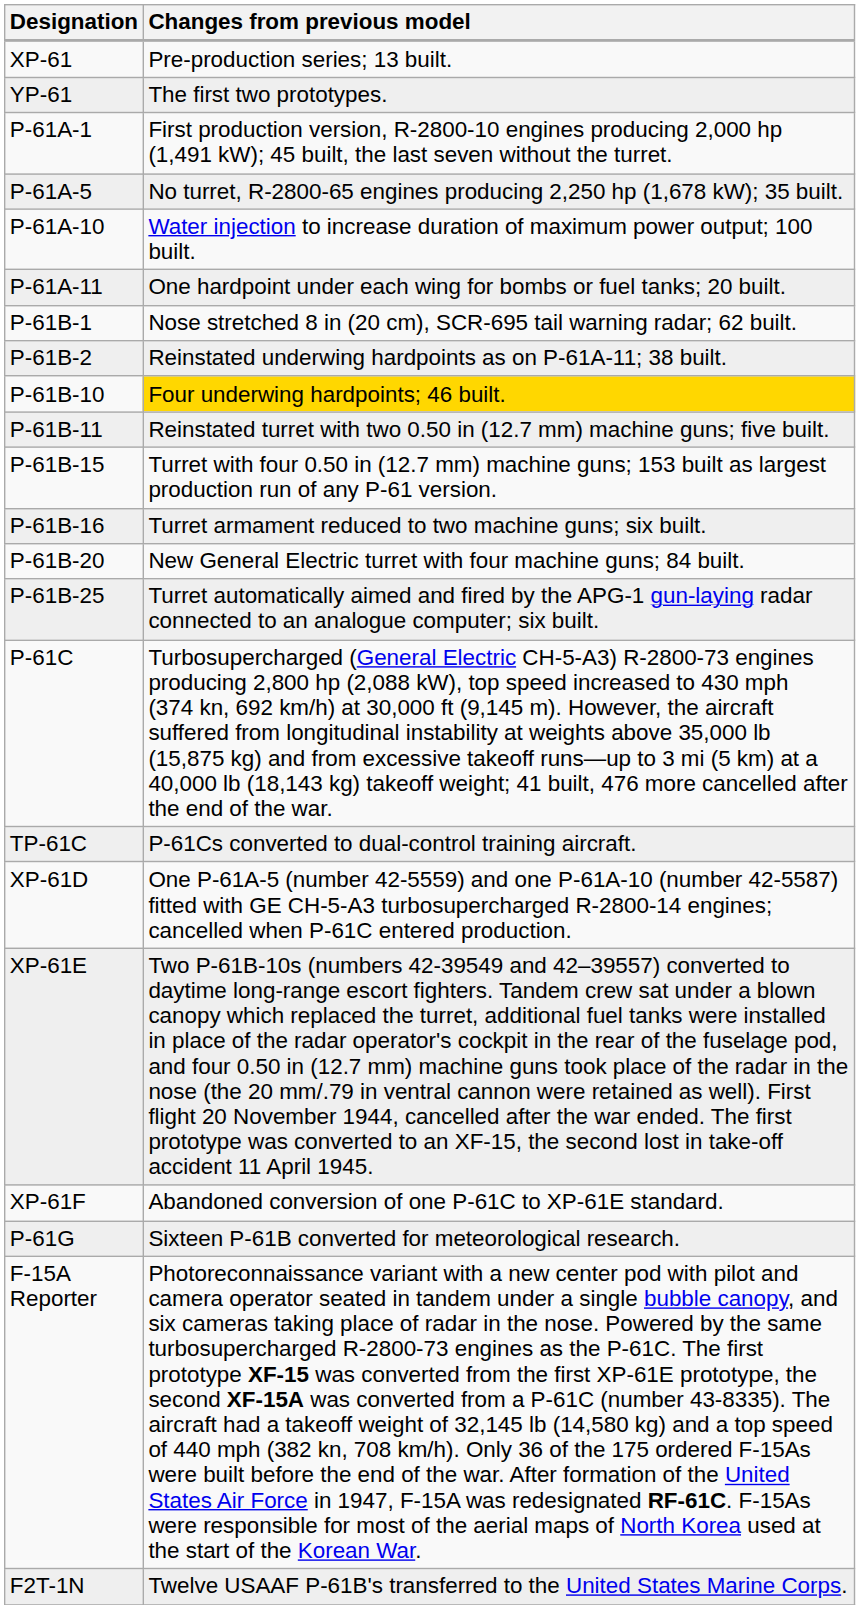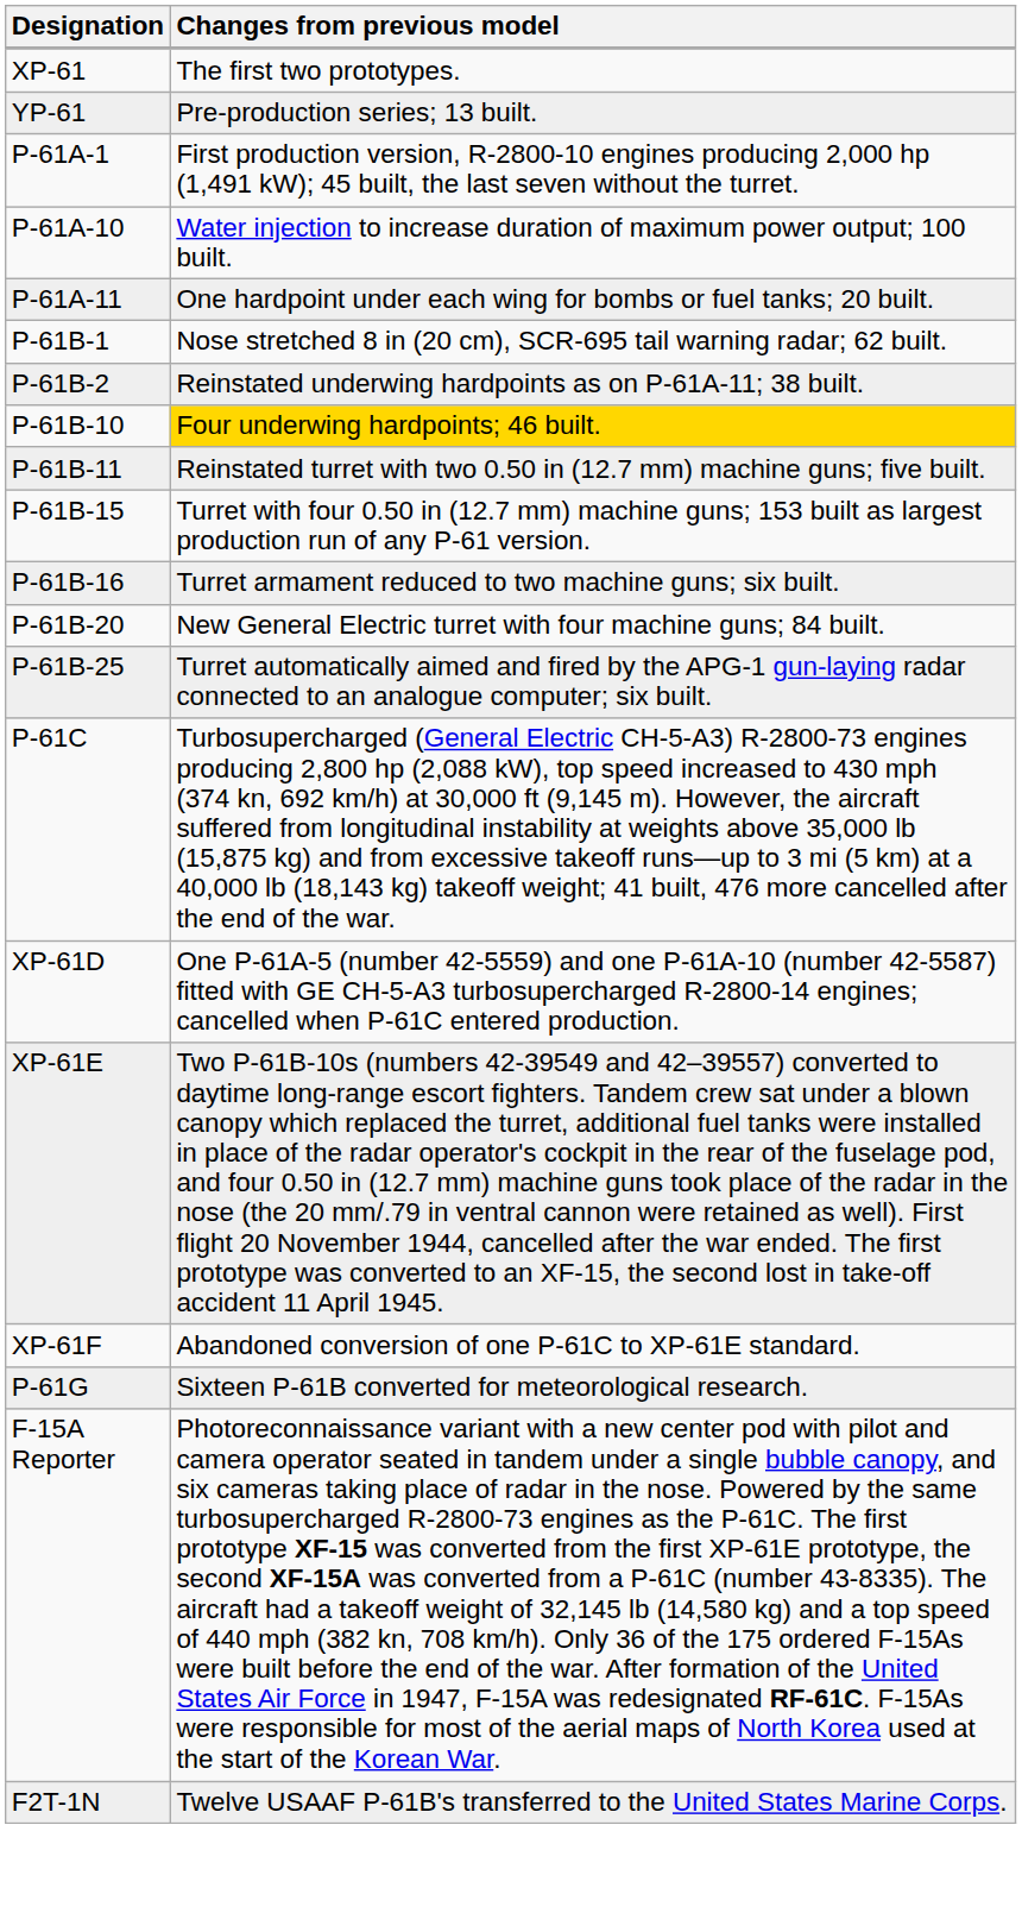 <table class="wikitable">
 <tr>
 <th style="text-align: left; width: 4em; border-bottom: 2px solid #aaa;">Designation</th>
 <th style="text-align: left; border-bottom: 2px solid #aaa;">Changes from previous model</th>
 </tr>
 <tr>
 <td valign="top">XP-61</td>
-<td>Pre-production series; 13 built.</td>
+<td valign="top">The first two prototypes.</td>
 </tr>
 <tr style="vertical-align:top; background:#efefef;">
 <td>YP-61</td>
-<td valign="top">The first two prototypes.</td>
+<td>Pre-production series; 13 built.</td>
 </tr>
 <tr>
 <td valign="top">P-61A-1</td>
 <td valign="top">First production version, R-2800-10 engines producing 2,000 hp (1,491 kW); 45 built, the last seven without the turret.</td>
-</tr>
-<tr style="vertical-align:top; background:#efefef;">
-<td>P-61A-5</td>
-<td>No turret, R-2800-65 engines producing 2,250 hp (1,678 kW); 35 built.</td>
 </tr>
 <tr>
 <td valign="top">P-61A-10</td>
 <td valign="top"><a href='#'>Water injection</a> to increase duration of maximum power output; 100 built.</td>
 </tr>
 <tr style="vertical-align:top; background:#efefef;">
 <td>P-61A-11</td>
 <td>One hardpoint under each wing for bombs or fuel tanks; 20 built.</td>
 </tr>
 <tr>
 <td valign="top">P-61B-1</td>
 <td valign="top">Nose stretched 8 in (20 cm), SCR-695 tail warning radar; 62 built.</td>
 </tr>
 <tr style="vertical-align:top; background:#efefef;">
 <td>P-61B-2</td>
 <td>Reinstated underwing hardpoints as on P-61A-11; 38 built.</td>
 </tr>
 <tr>
 <td valign="top">P-61B-10</td>
 <td valign="top" style="background: gold;">Four underwing hardpoints; 46 built.</td>
 </tr>
 <tr style="vertical-align:top; background:#efefef;">
 <td>P-61B-11</td>
 <td>Reinstated turret with two 0.50 in (12.7 mm) machine guns; five built.</td>
 </tr>
 <tr>
 <td valign="top">P-61B-15</td>
 <td valign="top">Turret with four 0.50 in (12.7 mm) machine guns; 153 built as largest production run of any P-61 version.</td>
 </tr>
 <tr style="vertical-align:top; background:#efefef;">
 <td>P-61B-16</td>
 <td>Turret armament reduced to two machine guns; six built.</td>
 </tr>
 <tr>
 <td valign="top">P-61B-20</td>
 <td valign="top">New General Electric turret with four machine guns; 84 built.</td>
 </tr>
 <tr style="vertical-align:top; background:#efefef;">
 <td>P-61B-25</td>
 <td>Turret automatically aimed and fired by the APG-1 <a href='#'>gun-laying</a> radar connected to an analogue computer; six built.</td>
 </tr>
 <tr>
 <td valign="top">P-61C</td>
 <td valign="top">Turbosupercharged (<a href='#'>General Electric</a> CH-5-A3) R-2800-73 engines producing 2,800 hp (2,088 kW), top speed increased to 430 mph (374 kn, 692 km/h) at 30,000 ft (9,145 m). However, the aircraft suffered from longitudinal instability at weights above 35,000 lb (15,875 kg) and from excessive takeoff runs—up to 3 mi (5 km) at a 40,000 lb (18,143 kg) takeoff weight; 41 built, 476 more cancelled after the end of the war.</td>
 </tr>
-<tr style="vertical-align:top; background:#efefef;">
-<td>TP-61C</td>
-<td>P-61Cs converted to dual-control training aircraft.</td>
-</tr>
 <tr>
 <td valign="top">XP-61D</td>
 <td valign="top">One P-61A-5 (number 42-5559) and one P-61A-10 (number 42-5587) fitted with GE CH-5-A3 turbosupercharged R-2800-14 engines; cancelled when P-61C entered production.</td>
 </tr>
 <tr style="vertical-align:top; background:#efefef;">
 <td>XP-61E</td>
 <td>Two P-61B-10s (numbers 42-39549 and 42–39557) converted to daytime long-range escort fighters. Tandem crew sat under a blown canopy which replaced the turret, additional fuel tanks were installed in place of the radar operator's cockpit in the rear of the fuselage pod, and four 0.50 in (12.7 mm) machine guns took place of the radar in the nose (the 20 mm/.79 in ventral cannon were retained as well). First flight 20 November 1944, cancelled after the war ended. The first prototype was converted to an XF-15, the second lost in take-off accident 11 April 1945.</td>
 </tr>
 <tr>
 <td valign="top">XP-61F</td>
 <td valign="top">Abandoned conversion of one P-61C to XP-61E standard.</td>
 </tr>
 <tr style="vertical-align:top; background:#efefef;">
 <td>P-61G</td>
 <td>Sixteen P-61B converted for meteorological research.</td>
 </tr>
 <tr>
 <td valign="top">F-15A Reporter</td>
 <td valign="top">Photoreconnaissance variant with a new center pod with pilot and camera operator seated in tandem under a single <a href='#'>bubble canopy</a>, and six cameras taking place of radar in the nose. Powered by the same turbosupercharged R-2800-73 engines as the P-61C. The first prototype <strong>XF-15</strong> was converted from the first XP-61E prototype, the second <strong>XF-15A</strong> was converted from a P-61C (number 43-8335). The aircraft had a takeoff weight of 32,145 lb (14,580 kg) and a top speed of 440 mph (382 kn, 708 km/h). Only 36 of the 175 ordered F-15As were built before the end of the war. After formation of the <a href='#'>United States Air Force</a> in 1947, F-15A was redesignated <strong>RF-61C</strong>. F-15As were responsible for most of the aerial maps of <a href='#'>North Korea</a> used at the start of the <a href='#'>Korean War</a>.</td>
 </tr>
 <tr style="vertical-align:top; background:#efefef;">
 <td>F2T-1N</td>
 <td>Twelve USAAF P-61B's transferred to the <a href='#'>United States Marine Corps</a>.</td>
 </tr>
 </table>
